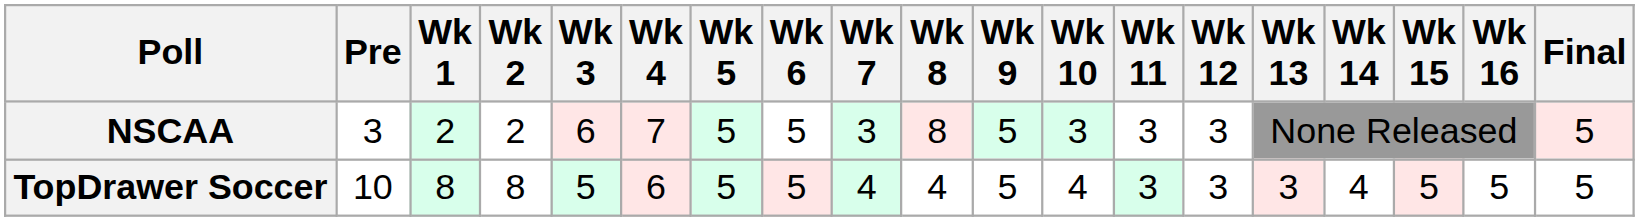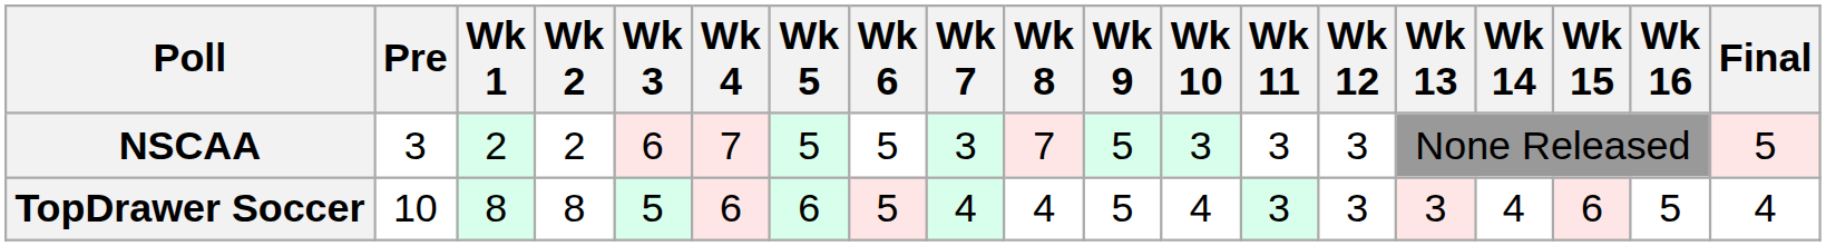 <table class="wikitable" style="white-space:nowrap;text-align:center;">
 <tr>
 <th>Poll</th>
 <th>Pre</th>
 <th>Wk<br>1</th>
 <th>Wk<br>2</th>
 <th>Wk<br>3</th>
 <th>Wk<br>4</th>
 <th>Wk<br>5</th>
 <th>Wk<br>6</th>
 <th>Wk<br>7</th>
 <th>Wk<br>8</th>
 <th>Wk<br>9</th>
 <th>Wk<br>10</th>
 <th>Wk<br>11</th>
 <th>Wk<br>12</th>
 <th>Wk<br>13</th>
 <th>Wk<br>14</th>
 <th>Wk<br>15</th>
 <th>Wk<br>16</th>
 <th>Final<br></th>
 </tr>
 <tr>
 <th>NSCAA </th>
 <td style="background:#FFFFFF;">3</td>
 <td style="background:#D8FFEB;">2</td>
 <td style="background:#FFFFFF;">2</td>
 <td style="background:#FFE6E6;">6</td>
 <td style="background:#FFE6E6;">7</td>
 <td style="background:#D8FFEB;">5</td>
 <td style="background:#FFFFFF;">5</td>
 <td style="background:#D8FFEB;">3</td>
-<td style="background:#FFE6E6;">8</td>
+<td style="background:#FFE6E6;">7</td>
 <td style="background:#D8FFEB;">5</td>
 <td style="background:#D8FFEB;">3</td>
 <td style="background:#FFFFFF;">3</td>
 <td style="background:#FFFFFF;">3</td>
 <td colspan=4 style="background:#999;">None Released</td>
 <td style="background:#FFE6E6;">5</td>
 </tr>
 <tr>
 <th>TopDrawer Soccer </th>
 <td style="background:#FFFFFF;">10</td>
 <td style="background:#D8FFEB;">8</td>
 <td style="background:#FFFFFF;">8</td>
 <td style="background:#D8FFEB;">5</td>
 <td style="background:#FFE6E6;">6</td>
-<td style="background:#D8FFEB;">5</td>
+<td style="background:#D8FFEB;">6</td>
 <td style="background:#FFE6E6;">5</td>
 <td style="background:#D8FFEB;">4</td>
 <td style="background:#FFFFFF;">4</td>
 <td style="background:#FFFFFF;">5</td>
 <td style="background:#FFFFFF;">4</td>
 <td style="background:#D8FFEB;">3</td>
 <td style="background:#FFFFFF;">3</td>
 <td style="background:#FFE6E6;">3</td>
 <td style="background:#FFFFFF;">4</td>
-<td style="background:#FFE6E6;">5</td>
+<td style="background:#FFE6E6;">6</td>
 <td style="background:#FFFFFF;">5</td>
-<td style="background:#FFFFFF;">5</td>
+<td style="background:#FFFFFF;">4</td>
 </tr>
 </table>
